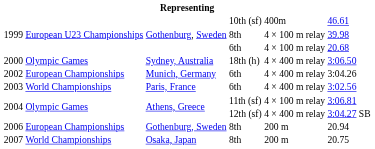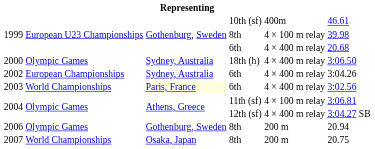 <table>
 <tr>
 <th colspan="6">Representing </th>
 </tr>
 <tr>
 <td rowspan=3>1999</td>
 <td rowspan=3><a href='#'>European U23 Championships</a></td>
 <td rowspan=3><a href='#'>Gothenburg</a>, <a href='#'>Sweden</a></td>
 <td>10th (sf)</td>
 <td>400m</td>
 <td><a href='#'>46.61</a></td>
 </tr>
 <tr>
 <td>8th</td>
 <td>4 × 100 m relay</td>
 <td><a href='#'>39.98</a></td>
 </tr>
 <tr>
 <td>6th</td>
-<td>4 × 100 m relay</td>
+<td>4 × 400 m relay</td>
 <td><a href='#'>20.68</a></td>
 </tr>
 <tr>
 <td>2000</td>
 <td><a href='#'>Olympic Games</a></td>
 <td><a href='#'>Sydney, Australia</a></td>
 <td>18th (h)</td>
 <td>4 × 400 m relay</td>
 <td><a href='#'>3:06.50</a></td>
 </tr>
 <tr>
 <td>2002</td>
 <td><a href='#'>European Championships</a></td>
-<td><a href='#'>Munich, Germany</a></td>
+<td><a href='#'>Sydney, Australia</a></td>
 <td>6th</td>
 <td>4 × 400 m relay</td>
 <td>3:04.26</td>
 </tr>
 <tr>
 <td>2003</td>
 <td><a href='#'>World Championships</a></td>
-<td><a href='#'>Paris, France</a></td>
+<td style="background: lightyellow;"><a href='#'>Paris, France</a></td>
 <td>6th</td>
 <td>4 × 400 m relay</td>
 <td><a href='#'>3:02.56</a></td>
 </tr>
 <tr>
 <td rowspan=2>2004</td>
 <td rowspan=2><a href='#'>Olympic Games</a></td>
 <td rowspan=2><a href='#'>Athens, Greece</a></td>
 <td>11th (sf)</td>
 <td>4 × 100 m relay</td>
 <td><a href='#'>3:06.81</a></td>
 </tr>
 <tr>
 <td>12th (sf)</td>
 <td>4 × 400 m relay</td>
 <td><a href='#'>3:04.27</a> SB</td>
 </tr>
 <tr>
 <td>2006</td>
-<td><a href='#'>European Championships</a></td>
+<td><a href='#'>Olympic Games</a></td>
 <td><a href='#'>Gothenburg, Sweden</a></td>
 <td>8th</td>
 <td>200 m</td>
 <td>20.94</td>
 </tr>
 <tr>
 <td>2007</td>
 <td><a href='#'>World Championships</a></td>
 <td><a href='#'>Osaka, Japan</a></td>
 <td>8th</td>
 <td>200 m</td>
 <td>20.75</td>
 </tr>
 </table>
